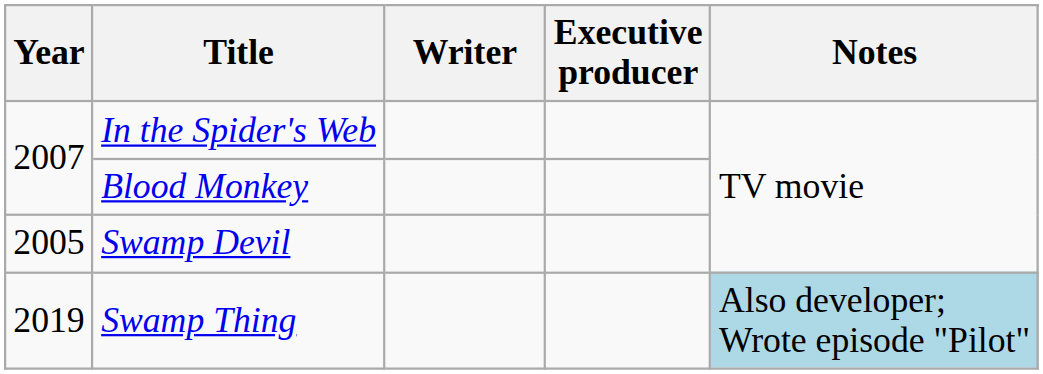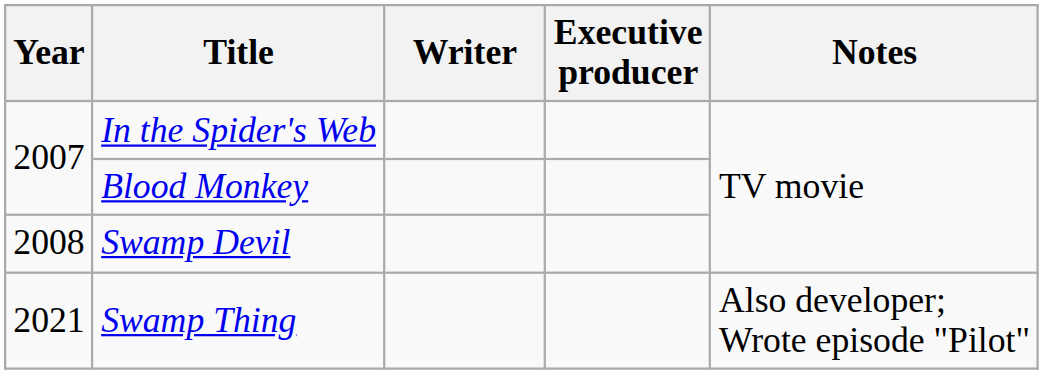 <table class="wikitable">
 <tr>
 <th>Year</th>
 <th>Title</th>
 <th width=65>Writer</th>
 <th>Executive<br>producer</th>
 <th>Notes</th>
 </tr>
 <tr>
 <td rowspan=2>2007</td>
 <td><em><a href='#'>In the Spider's Web</a></em></td>
 <td></td>
 <td></td>
 <td rowspan=3>TV movie</td>
 </tr>
 <tr>
 <td><em><a href='#'>Blood Monkey</a></em></td>
 <td></td>
 <td></td>
 </tr>
 <tr>
-<td>2005</td>
+<td>2008</td>
 <td><em><a href='#'>Swamp Devil</a></em></td>
 <td></td>
 <td></td>
 </tr>
 <tr>
-<td>2019</td>
+<td>2021</td>
 <td><em><a href='#'>Swamp Thing</a></em></td>
 <td></td>
 <td></td>
-<td style="background: lightblue;">Also developer;<br>Wrote episode "Pilot"</td>
+<td>Also developer;<br>Wrote episode "Pilot"</td>
 </tr>
 </table>
